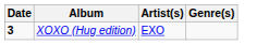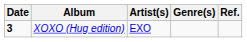 <table class="wikitable">
 <tr>
 <th>Date</th>
 <th>Album</th>
 <th>Artist(s)</th>
 <th>Genre(s)</th>
+<th>Ref.</th>
 </tr>
 <tr>
 <td><strong>3</strong></td>
 <td><em><a href='#'>XOXO (Hug edition)</a></em></td>
 <td><a href='#'>EXO</a></td>
 <td></td>
+<td></td>
 </tr>
 </table>
